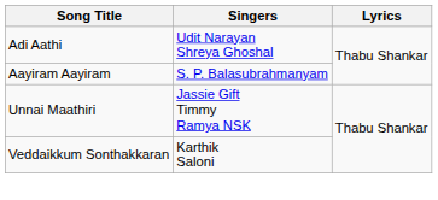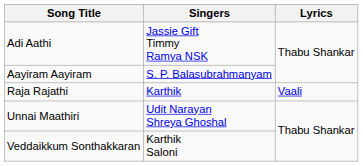 <table class="wikitable" width="40%">
 <tr bgcolor="#CCCCCC">
 <th>Song Title</th>
 <th>Singers</th>
 <th>Lyrics</th>
 </tr>
 <tr>
 <td>Adi Aathi</td>
-<td><a href='#'>Udit Narayan</a><br><a href='#'>Shreya Ghoshal</a></td>
+<td><a href='#'>Jassie Gift</a><br>Timmy<br><a href='#'>Ramya NSK</a></td>
 <td rowspan=2>Thabu Shankar</td>
 </tr>
 <tr>
 <td>Aayiram Aayiram</td>
 <td><a href='#'>S. P. Balasubrahmanyam</a></td>
 </tr>
 <tr>
+<td>Raja Rajathi</td>
+<td><a href='#'>Karthik</a></td>
+<td><a href='#'>Vaali</a></td>
+</tr>
+<tr>
 <td>Unnai Maathiri</td>
-<td><a href='#'>Jassie Gift</a><br>Timmy<br><a href='#'>Ramya NSK</a></td>
+<td><a href='#'>Udit Narayan</a><br><a href='#'>Shreya Ghoshal</a></td>
 <td rowspan=2>Thabu Shankar</td>
 </tr>
 <tr>
 <td>Veddaikkum Sonthakkaran</td>
 <td>Karthik<br>Saloni</td>
 </tr>
 </table>
